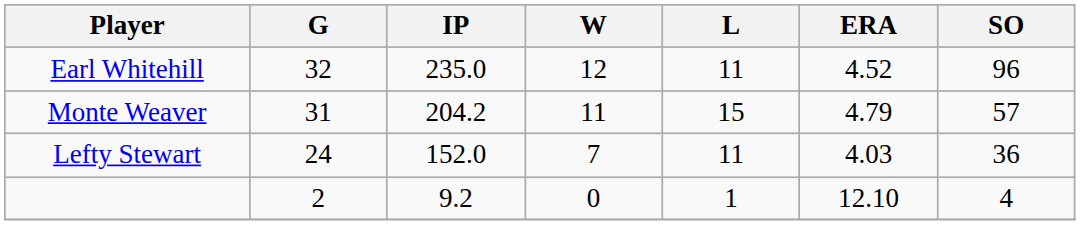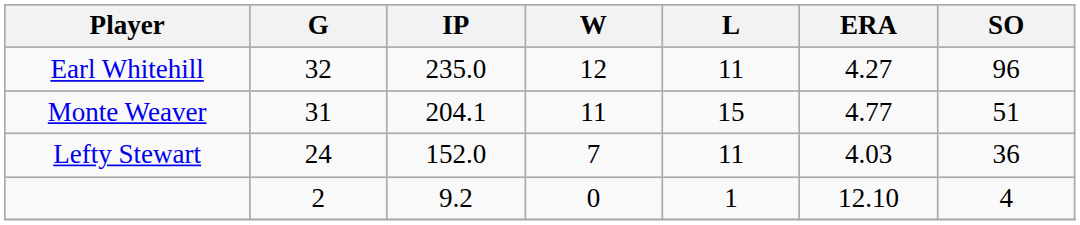 <table class="wikitable sortable">
 <tr>
 <th bgcolor="#DDDDFF" width="16%">Player</th>
 <th bgcolor="#DDDDFF" width="9%">G</th>
 <th bgcolor="#DDDDFF" width="9%">IP</th>
 <th bgcolor="#DDDDFF" width="9%">W</th>
 <th bgcolor="#DDDDFF" width="9%">L</th>
 <th bgcolor="#DDDDFF" width="9%">ERA</th>
 <th bgcolor="#DDDDFF" width="9%">SO</th>
 </tr>
 <tr align="center">
 <td><a href='#'>Earl Whitehill</a></td>
 <td>32</td>
 <td>235.0</td>
 <td>12</td>
 <td>11</td>
-<td>4.52</td>
+<td>4.27</td>
 <td>96</td>
 </tr>
 <tr align="center">
 <td><a href='#'>Monte Weaver</a></td>
 <td>31</td>
-<td>204.2</td>
+<td>204.1</td>
 <td>11</td>
 <td>15</td>
-<td>4.79</td>
-<td>57</td>
+<td>4.77</td>
+<td>51</td>
 </tr>
 <tr align="center">
 <td><a href='#'>Lefty Stewart</a></td>
 <td>24</td>
 <td>152.0</td>
 <td>7</td>
 <td>11</td>
 <td>4.03</td>
 <td>36</td>
 </tr>
 <tr align="center">
 <td></td>
 <td>2</td>
 <td>9.2</td>
 <td>0</td>
 <td>1</td>
 <td>12.10</td>
 <td>4</td>
 </tr>
 <tr align="center">
 </tr>
 </table>
